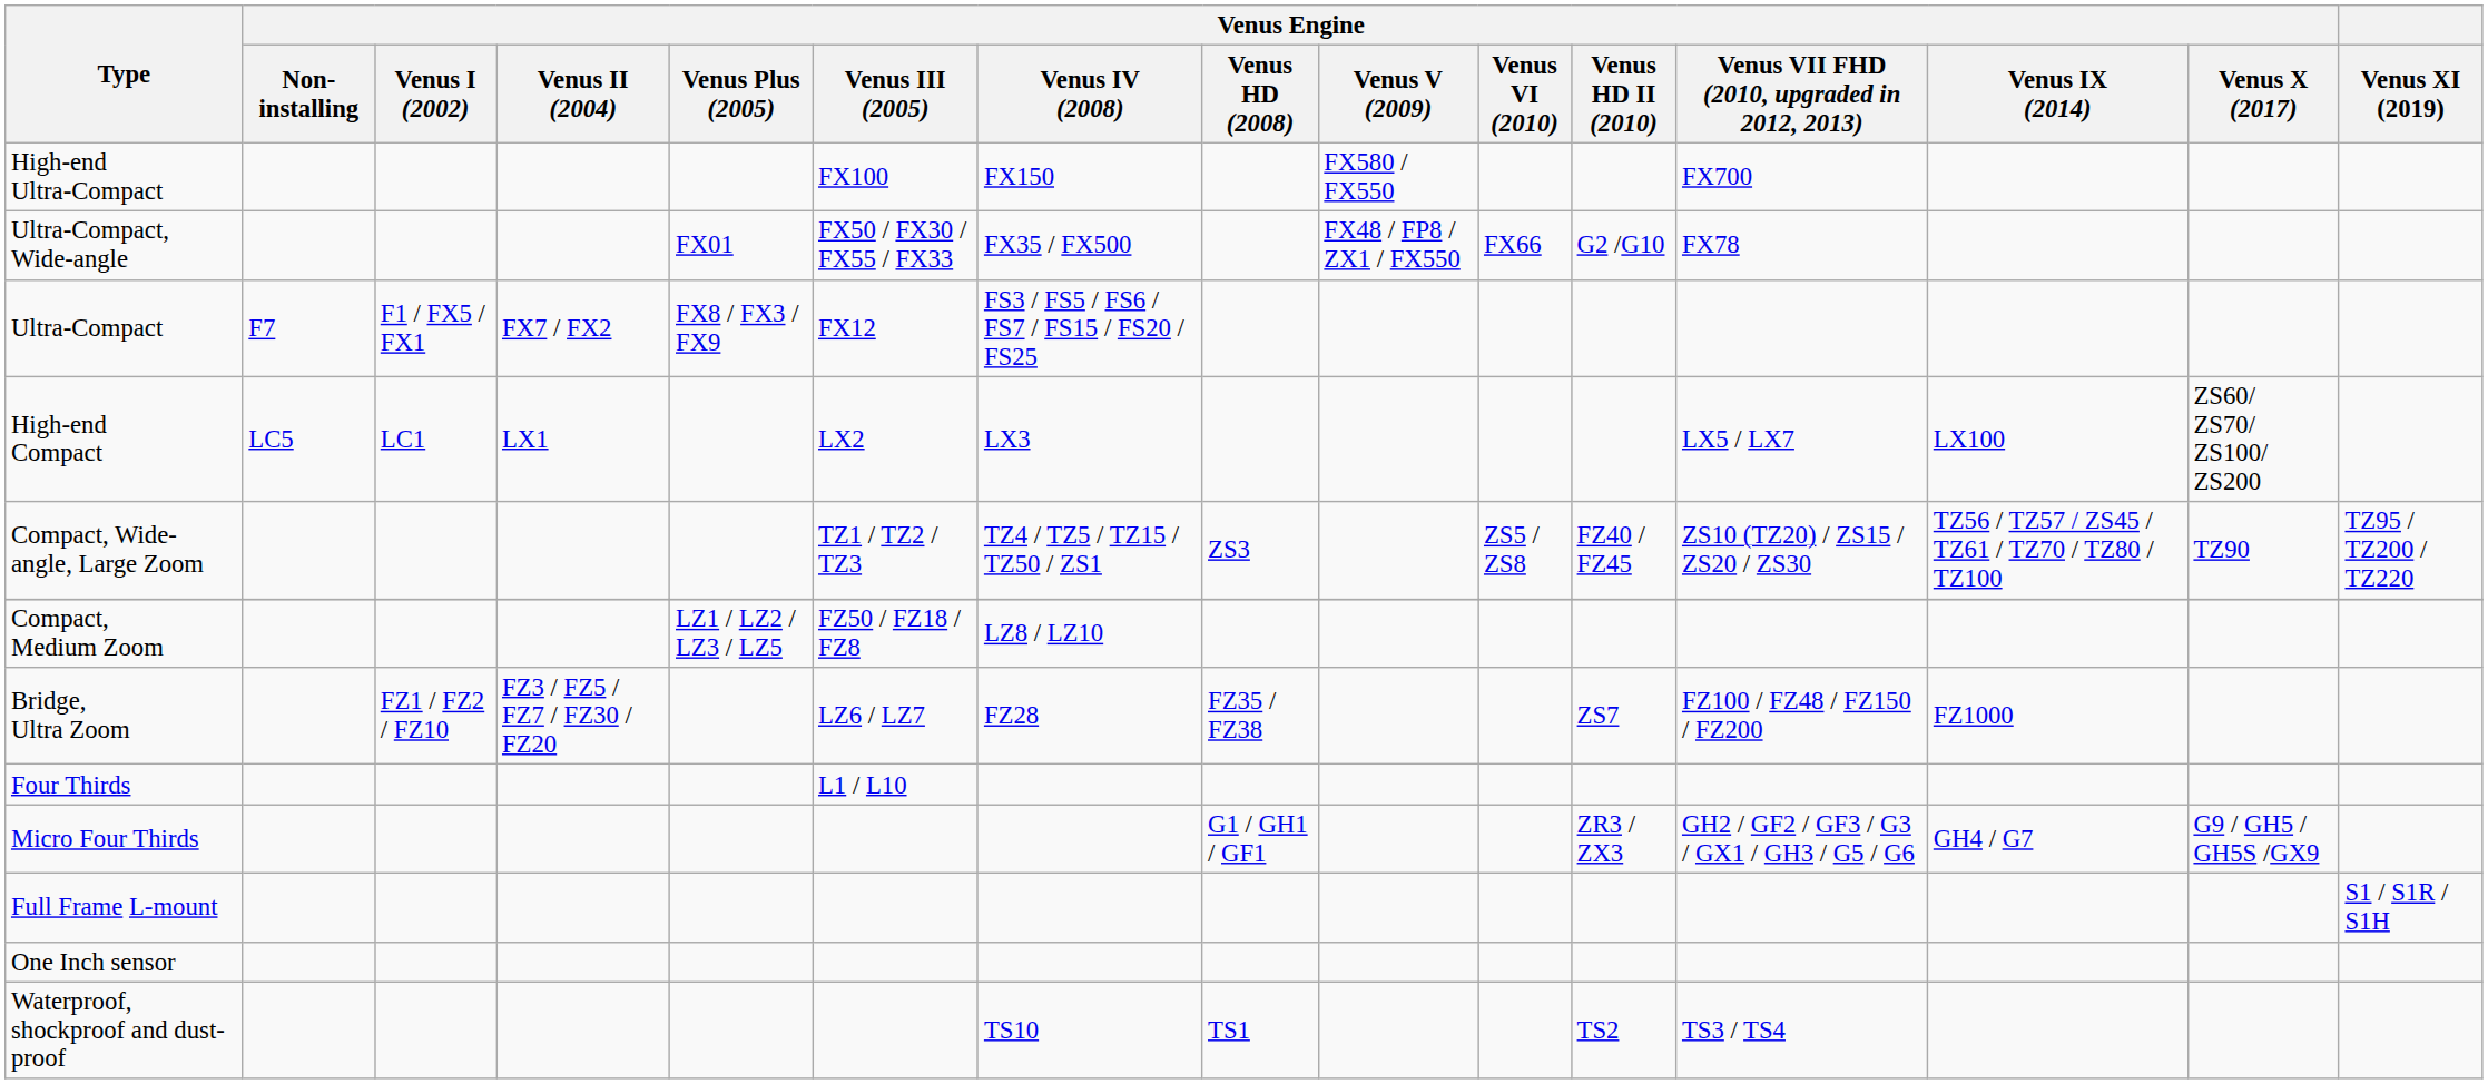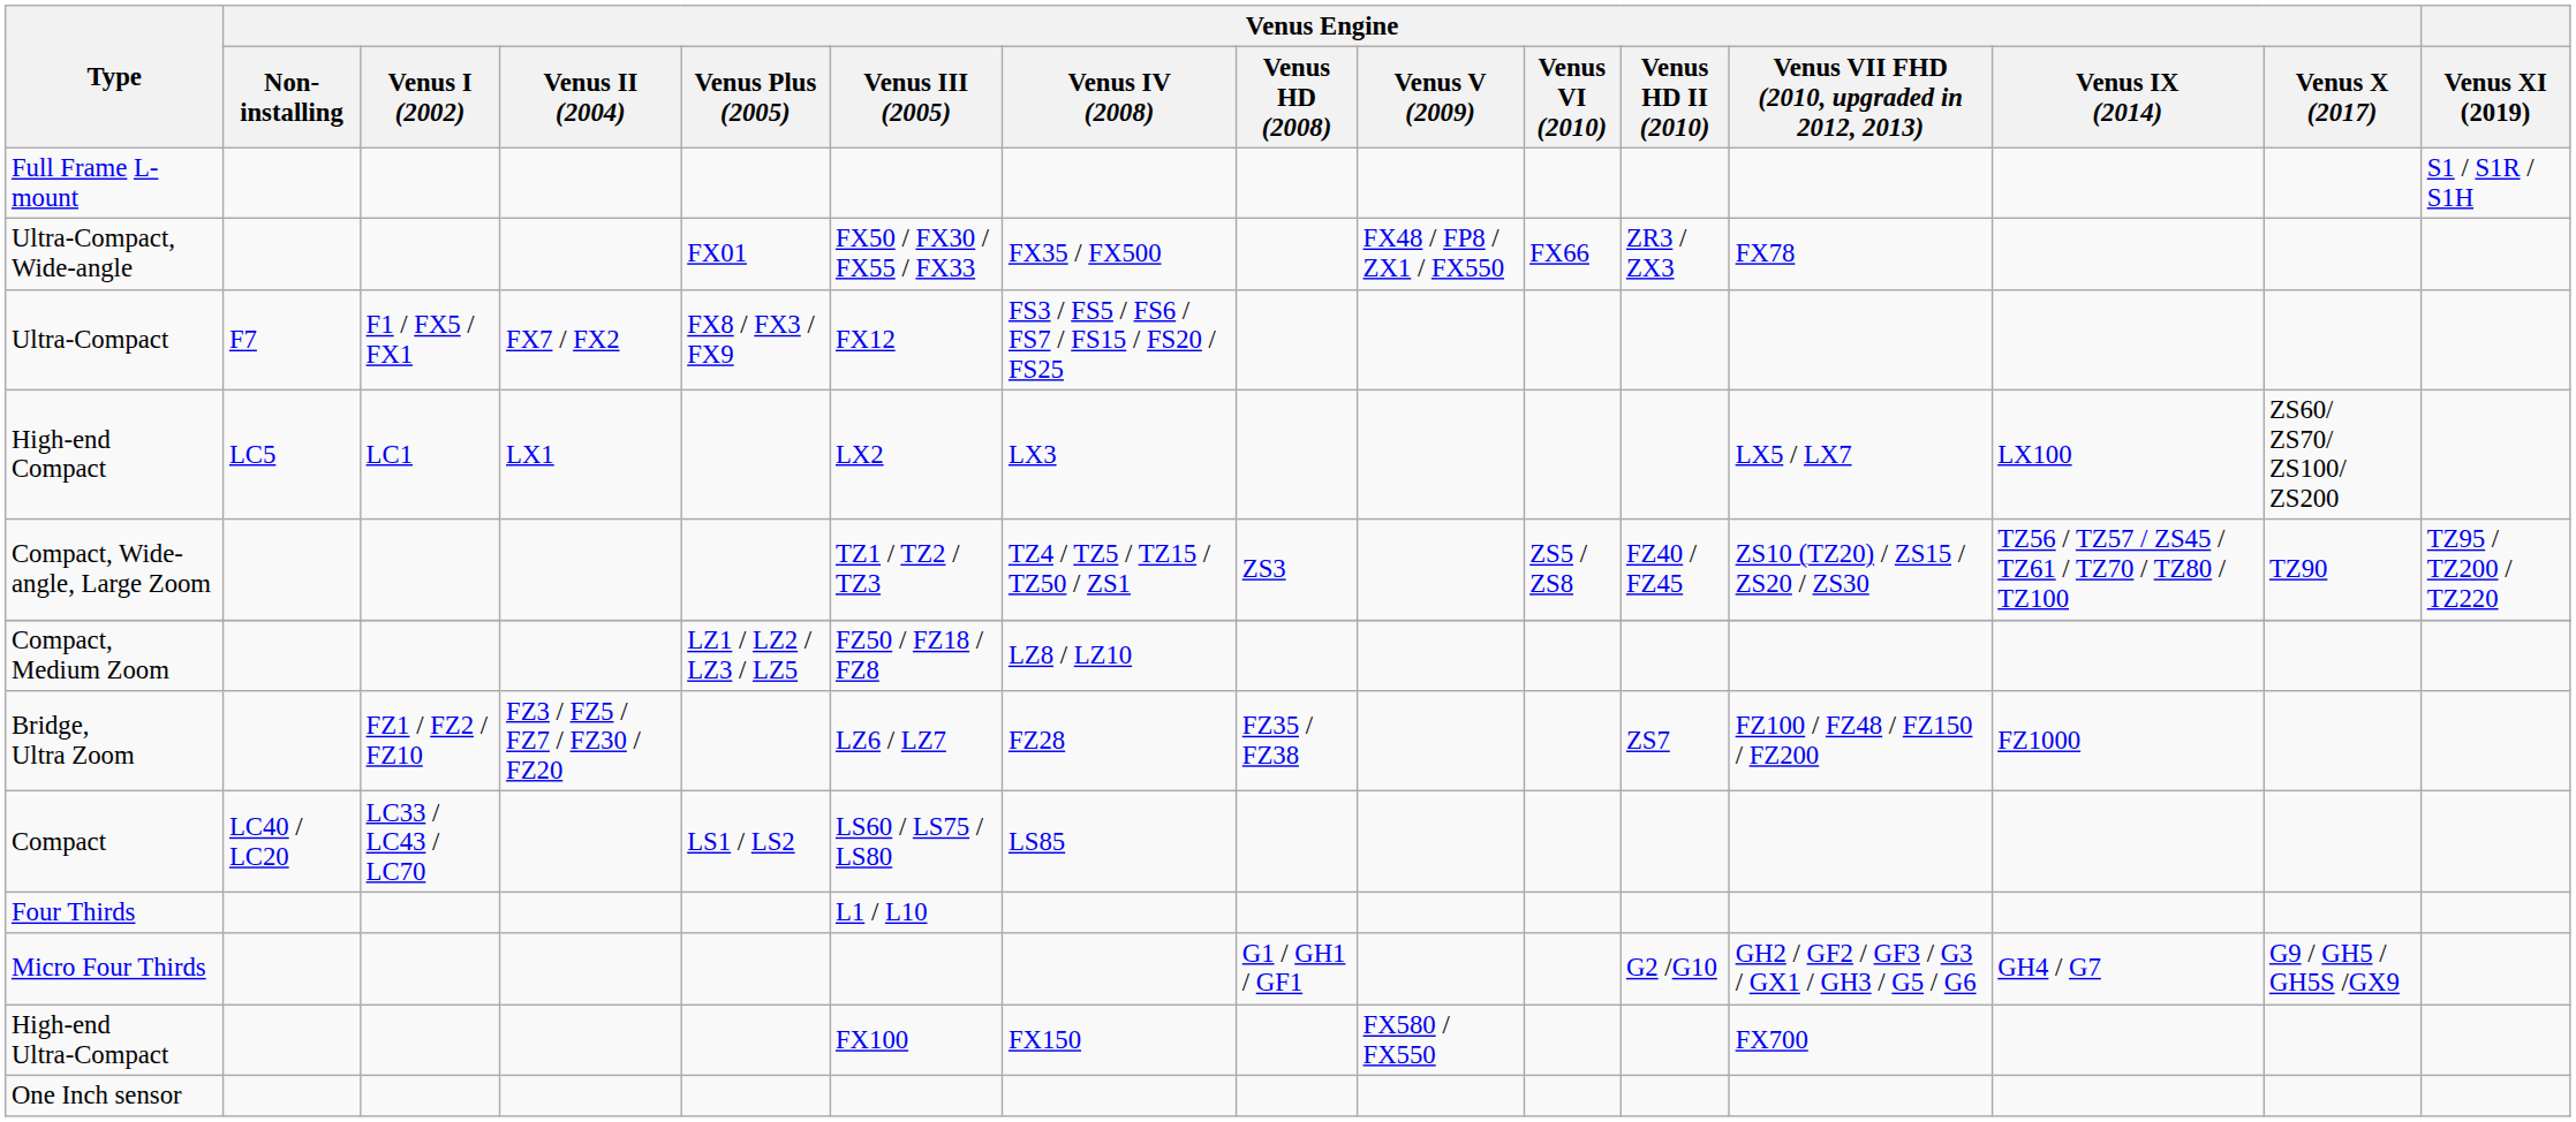 <table class="wikitable">
 <tr>
 <th rowspan="2">Type</th>
 <th colspan="13">Venus Engine</th>
 <th></th>
 </tr>
 <tr>
 <th>Non-installing</th>
 <th>Venus I<br><em>(2002)</em></th>
 <th>Venus II<br><em>(2004)</em></th>
 <th>Venus Plus<br><em>(2005)</em></th>
 <th>Venus III<br><em>(2005)</em></th>
 <th>Venus IV<br><em>(2008)</em></th>
 <th>Venus HD<br><em>(2008)</em></th>
 <th>Venus V<br><em>(2009)</em></th>
 <th>Venus VI<br><em>(2010)</em></th>
 <th>Venus HD II<br><em>(2010)</em></th>
 <th>Venus VII FHD<br><em>(2010, upgraded in 2012, 2013)</em></th>
 <th>Venus IX<br><em>(2014)</em></th>
 <th>Venus X<br><em>(2017)</em></th>
 <th>Venus XI<br>(2019)</th>
 </tr>
 <tr>
-<td>High-end <br>Ultra-Compact</td>
+<td><a href='#'>Full Frame</a> <a href='#'>L-mount</a></td>
 <td></td>
 <td></td>
 <td></td>
 <td></td>
-<td><a href='#'>FX100</a></td>
-<td><a href='#'>FX150</a></td>
-<td></td>
-<td><a href='#'>FX580</a> / <a href='#'>FX550</a></td>
-<td></td>
-<td></td>
-<td><a href='#'>FX700</a></td>
 <td></td>
 <td></td>
 <td></td>
+<td></td>
+<td></td>
+<td></td>
+<td></td>
+<td></td>
+<td></td>
+<td><a href='#'>S1</a> / <a href='#'>S1R</a> / <a href='#'>S1H</a></td>
 </tr>
 <tr>
 <td>Ultra-Compact, Wide-angle</td>
 <td></td>
 <td></td>
 <td></td>
 <td><a href='#'>FX01</a></td>
 <td><a href='#'>FX50</a> / <a href='#'>FX30</a> / <a href='#'>FX55</a> / <a href='#'>FX33</a></td>
 <td><a href='#'>FX35</a> / <a href='#'>FX500</a></td>
 <td></td>
 <td><a href='#'>FX48</a> / <a href='#'>FP8</a> / <a href='#'>ZX1</a> / <a href='#'>FX550</a></td>
 <td><a href='#'>FX66</a></td>
-<td><a href='#'>G2</a> /<a href='#'>G10</a></td>
+<td><a href='#'>ZR3</a> / <a href='#'>ZX3</a></td>
 <td><a href='#'>FX78</a></td>
 <td></td>
 <td></td>
 <td></td>
 </tr>
 <tr>
 <td>Ultra-Compact</td>
 <td><a href='#'>F7</a></td>
 <td><a href='#'>F1</a> / <a href='#'>FX5</a> / <a href='#'>FX1</a></td>
 <td><a href='#'>FX7</a> / <a href='#'>FX2</a></td>
 <td><a href='#'>FX8</a> / <a href='#'>FX3</a> / <a href='#'>FX9</a></td>
 <td><a href='#'>FX12</a></td>
 <td><a href='#'>FS3</a> / <a href='#'>FS5</a> / <a href='#'>FS6</a> / <a href='#'>FS7</a> / <a href='#'>FS15</a> / <a href='#'>FS20</a> / <a href='#'>FS25</a></td>
 <td></td>
 <td></td>
 <td></td>
 <td></td>
 <td></td>
 <td></td>
 <td></td>
 <td></td>
 </tr>
 <tr>
 <td>High-end <br>Compact</td>
 <td><a href='#'>LC5</a></td>
 <td><a href='#'>LC1</a></td>
 <td><a href='#'>LX1</a></td>
 <td></td>
 <td><a href='#'>LX2</a></td>
 <td><a href='#'>LX3</a></td>
 <td></td>
 <td></td>
 <td></td>
 <td></td>
 <td><a href='#'>LX5</a> / <a href='#'>LX7</a></td>
 <td><a href='#'>LX100</a></td>
 <td>ZS60/<br>ZS70/<br>ZS100/<br>ZS200</td>
 <td></td>
 </tr>
 <tr>
 <td>Compact, Wide-angle, Large Zoom</td>
 <td></td>
 <td></td>
 <td></td>
 <td></td>
 <td><a href='#'>TZ1</a> / <a href='#'>TZ2</a> / <a href='#'>TZ3</a></td>
 <td><a href='#'>TZ4</a> / <a href='#'>TZ5</a> / <a href='#'>TZ15</a> / <a href='#'>TZ50</a> / <a href='#'>ZS1</a></td>
 <td><a href='#'>ZS3</a></td>
 <td></td>
 <td><a href='#'>ZS5</a> / <a href='#'>ZS8</a></td>
 <td><a href='#'>FZ40</a> / <a href='#'>FZ45</a></td>
 <td><a href='#'>ZS10 (TZ20)</a> / <a href='#'>ZS15</a> / <a href='#'>ZS20</a> / <a href='#'>ZS30</a></td>
 <td><a href='#'>TZ56</a> / <a href='#'>TZ57 / ZS45</a> / <a href='#'>TZ61</a> / <a href='#'>TZ70</a> / <a href='#'>TZ80</a> / <a href='#'>TZ100</a></td>
 <td><a href='#'>TZ90</a></td>
 <td><a href='#'>TZ95</a> / <a href='#'>TZ200</a> / <a href='#'>TZ220</a></td>
 </tr>
 <tr>
 </tr>
 <tr>
 <td>Compact, <br>Medium Zoom</td>
 <td></td>
 <td></td>
 <td></td>
 <td><a href='#'>LZ1</a> / <a href='#'>LZ2</a> / <a href='#'>LZ3</a> / <a href='#'>LZ5</a></td>
 <td><a href='#'>FZ50</a> / <a href='#'>FZ18</a> / <a href='#'>FZ8</a></td>
 <td><a href='#'>LZ8</a> / <a href='#'>LZ10</a></td>
 <td></td>
 <td></td>
 <td></td>
 <td></td>
 <td></td>
 <td></td>
 <td></td>
 <td></td>
 </tr>
 <tr>
 <td>Bridge, <br>Ultra Zoom</td>
 <td></td>
 <td><a href='#'>FZ1</a> / <a href='#'>FZ2</a> / <a href='#'>FZ10</a></td>
 <td><a href='#'>FZ3</a> / <a href='#'>FZ5</a> / <a href='#'>FZ7</a> / <a href='#'>FZ30</a> / <a href='#'>FZ20</a></td>
 <td></td>
 <td><a href='#'>LZ6</a> / <a href='#'>LZ7</a></td>
 <td><a href='#'>FZ28</a></td>
 <td><a href='#'>FZ35</a> / <a href='#'>FZ38</a></td>
 <td></td>
 <td></td>
 <td><a href='#'>ZS7</a></td>
 <td><a href='#'>FZ100</a> / <a href='#'>FZ48</a> / <a href='#'>FZ150</a> / <a href='#'>FZ200</a></td>
 <td><a href='#'>FZ1000</a></td>
 <td></td>
 <td></td>
 </tr>
 <tr>
+<td>Compact</td>
+<td><a href='#'>LC40</a> / <a href='#'>LC20</a></td>
+<td><a href='#'>LC33</a> / <a href='#'>LC43</a> / <a href='#'>LC70</a></td>
+<td></td>
+<td><a href='#'>LS1</a> / <a href='#'>LS2</a></td>
+<td><a href='#'>LS60</a> / <a href='#'>LS75</a> / <a href='#'>LS80</a></td>
+<td><a href='#'>LS85</a></td>
+<td></td>
+<td></td>
+<td></td>
+<td></td>
+<td></td>
+<td></td>
+<td></td>
+<td></td>
+</tr>
+<tr>
 <td><a href='#'>Four Thirds</a></td>
 <td></td>
 <td></td>
 <td></td>
 <td></td>
 <td><a href='#'>L1</a> / <a href='#'>L10</a></td>
 <td></td>
 <td></td>
 <td></td>
 <td></td>
 <td></td>
 <td></td>
 <td></td>
 <td></td>
 <td></td>
 </tr>
 <tr>
 <td><a href='#'>Micro Four Thirds</a></td>
 <td></td>
 <td></td>
 <td></td>
 <td></td>
 <td></td>
 <td></td>
 <td><a href='#'>G1</a> / <a href='#'>GH1</a> / <a href='#'>GF1</a></td>
 <td></td>
 <td></td>
-<td><a href='#'>ZR3</a> / <a href='#'>ZX3</a></td>
+<td><a href='#'>G2</a> /<a href='#'>G10</a></td>
 <td><a href='#'>GH2</a> / <a href='#'>GF2</a> / <a href='#'>GF3</a> / <a href='#'>G3</a> / <a href='#'>GX1</a> / <a href='#'>GH3</a> / <a href='#'>G5</a> / <a href='#'>G6</a></td>
 <td><a href='#'>GH4</a> / <a href='#'>G7</a></td>
 <td><a href='#'>G9</a> / <a href='#'>GH5</a> / <a href='#'>GH5S</a> /<a href='#'>GX9</a></td>
 <td></td>
 </tr>
 <tr>
-<td><a href='#'>Full Frame</a> <a href='#'>L-mount</a></td>
+<td>High-end <br>Ultra-Compact</td>
 <td></td>
 <td></td>
 <td></td>
 <td></td>
+<td><a href='#'>FX100</a></td>
+<td><a href='#'>FX150</a></td>
+<td></td>
+<td><a href='#'>FX580</a> / <a href='#'>FX550</a></td>
+<td></td>
+<td></td>
+<td><a href='#'>FX700</a></td>
 <td></td>
 <td></td>
 <td></td>
-<td></td>
-<td></td>
-<td></td>
-<td></td>
-<td></td>
-<td></td>
-<td><a href='#'>S1</a> / <a href='#'>S1R</a> / <a href='#'>S1H</a></td>
 </tr>
 <tr>
 <td>One Inch sensor</td>
 <td></td>
 <td></td>
 <td></td>
 <td></td>
 <td></td>
 <td></td>
 <td></td>
 <td></td>
 <td></td>
 <td></td>
 <td></td>
 <td></td>
 <td></td>
 <td></td>
 </tr>
-<tr>
-<td>Waterproof, shockproof and dust-proof</td>
-<td></td>
-<td></td>
-<td></td>
-<td></td>
-<td></td>
-<td><a href='#'>TS10</a></td>
-<td><a href='#'>TS1</a></td>
-<td></td>
-<td></td>
-<td><a href='#'>TS2</a></td>
-<td><a href='#'>TS3</a> / <a href='#'>TS4</a></td>
-<td></td>
-<td></td>
-<td></td>
-</tr>
 </table>
